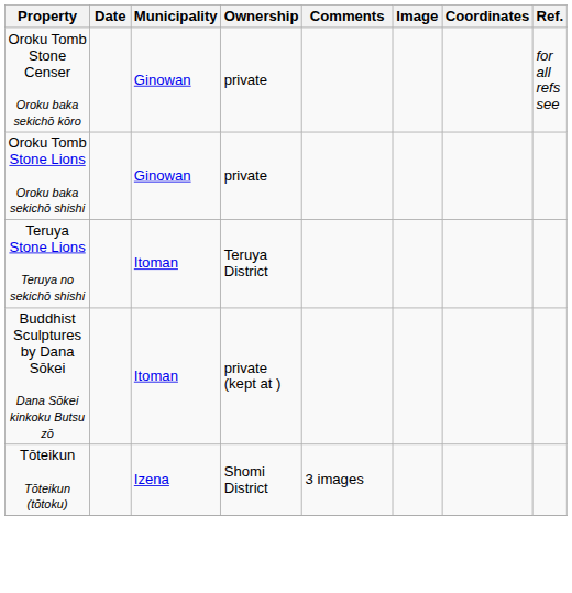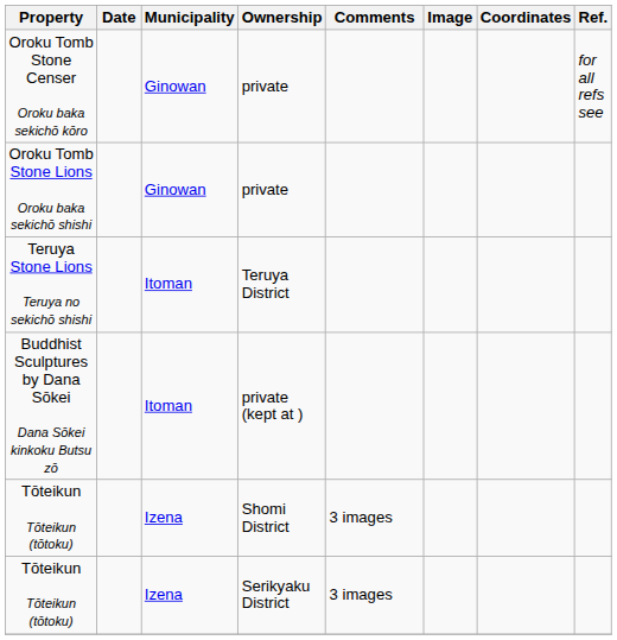 <table class="wikitable sortable"  style="width:100%;">
 <tr>
 <th width="25%" align="left">Property</th>
 <th width="10%" align="left" data-sort-type="number">Date</th>
 <th width="10%" align="left">Municipality</th>
 <th width="10%" align="left">Ownership</th>
 <th width="25%" align="left" class="unsortable">Comments</th>
 <th width="10%" align="left" class="unsortable">Image</th>
 <th width="5%" align="left" class="unsortable">Coordinates</th>
 <th width="5%" align="left" class="unsortable">Ref.</th>
 </tr>
 <tr>
 <td align="center">Oroku Tomb Stone Censer<br><br><small><em>Oroku baka sekichō kōro</em></small></td>
 <td></td>
 <td><a href='#'>Ginowan</a></td>
 <td>private</td>
 <td></td>
 <td></td>
 <td></td>
 <td><em>for all refs see</em> </td>
 </tr>
 <tr>
 <td align="center">Oroku Tomb <a href='#'>Stone Lions</a><br><br><small><em>Oroku baka sekichō shishi</em></small></td>
 <td></td>
 <td><a href='#'>Ginowan</a></td>
 <td>private</td>
 <td></td>
 <td></td>
 <td></td>
 <td></td>
 </tr>
 <tr>
 <td align="center">Teruya <a href='#'>Stone Lions</a><br><br><small><em>Teruya no sekichō shishi</em></small></td>
 <td></td>
 <td><a href='#'>Itoman</a></td>
 <td>Teruya District</td>
 <td></td>
 <td></td>
 <td></td>
 <td></td>
 </tr>
 <tr>
 <td align="center">Buddhist Sculptures by Dana Sōkei<br><br><small><em>Dana Sōkei kinkoku Butsu zō</em></small></td>
 <td></td>
 <td><a href='#'>Itoman</a></td>
 <td>private<br>(kept at )</td>
 <td></td>
 <td></td>
 <td></td>
 <td></td>
 </tr>
 <tr>
 <td align="center">Tōteikun<br><br><small><em>Tōteikun (tōtoku)</em></small></td>
 <td></td>
 <td><a href='#'>Izena</a></td>
 <td>Shomi District</td>
 <td>3 images</td>
 <td></td>
 <td></td>
 <td></td>
 </tr>
 <tr>
+<td align="center">Tōteikun<br><br><small><em>Tōteikun (tōtoku)</em></small></td>
+<td></td>
+<td><a href='#'>Izena</a></td>
+<td>Serikyaku District</td>
+<td>3 images</td>
+<td></td>
+<td></td>
+<td></td>
+</tr>
+<tr>
 </tr>
 </table>
